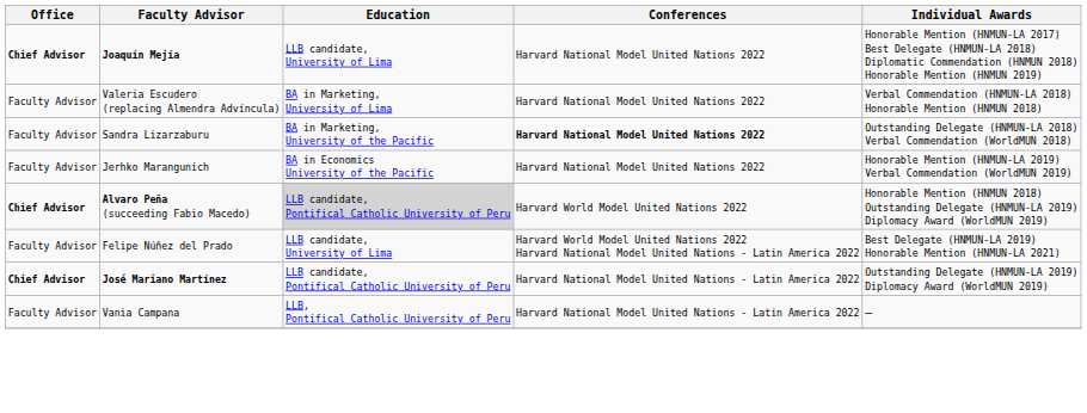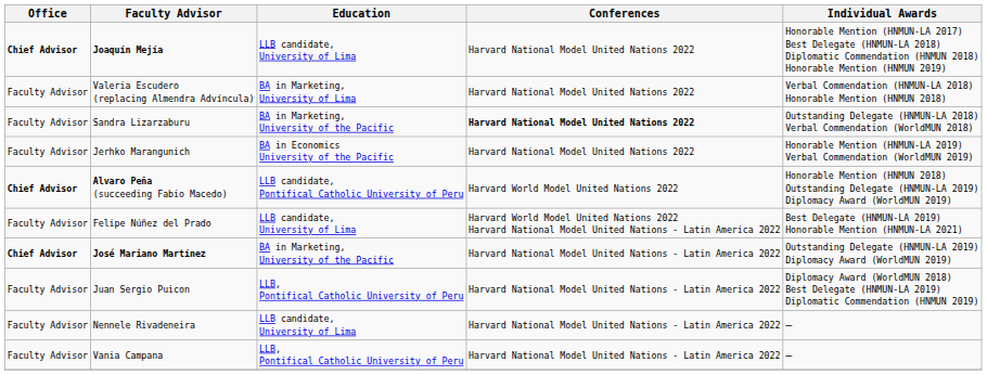 <table class="wikitable sortable" style="text-align:left">
 <tr>
 <th>Office</th>
 <th>Faculty Advisor</th>
 <th>Education</th>
 <th>Conferences</th>
 <th>Individual Awards</th>
 </tr>
 <tr>
 <td><small><strong>Chief Advisor</strong></small></td>
 <td><small><strong>Joaquín Mejía</strong></small></td>
 <td><small><a href='#'>LLB</a> candidate,<br>  <a href='#'>University of Lima</a></small></td>
 <td><small> Harvard National Model United Nations 2022</small></td>
 <td><small>Honorable Mention (HNMUN-LA 2017)<br>Best Delegate (HNMUN-LA 2018)<br>Diplomatic Commendation (HNMUN 2018)<br>Honorable Mention (HNMUN 2019)</small></td>
 </tr>
 <tr>
 <td><small>Faculty Advisor</small></td>
 <td><small>Valeria Escudero<br>(replacing Almendra Advíncula)</small></td>
 <td><small><a href='#'>BA</a> in Marketing,<br>  <a href='#'>University of Lima</a></small></td>
 <td><small> Harvard National Model United Nations 2022</small></td>
 <td><small>Verbal Commendation (HNMUN-LA 2018)<br>Honorable Mention (HNMUN 2018)</small></td>
 </tr>
 <tr>
 <td><small>Faculty Advisor</small></td>
 <td><small>Sandra Lizarzaburu</small></td>
 <td><small><a href='#'>BA</a> in Marketing,<br>  <a href='#'>University of the Pacific</a></small></td>
 <td><strong><small> Harvard National Model United Nations 2022</small></strong></td>
 <td><small>Outstanding Delegate (HNMUN-LA 2018)<br>Verbal Commendation (WorldMUN 2018)</small></td>
 </tr>
 <tr>
 <td><small>Faculty Advisor</small></td>
 <td><small>Jerhko Marangunich</small></td>
 <td><small><a href='#'>BA</a> in Economics<br>  <a href='#'>University of the Pacific</a></small></td>
 <td><small> Harvard National Model United Nations 2022</small></td>
 <td><small>Honorable Mention (HNMUN-LA 2019)<br>Verbal Commendation (WorldMUN 2019)</small></td>
 </tr>
 <tr>
 <td><small><strong>Chief Advisor</strong></small></td>
 <td><small><strong>Alvaro Peña</strong><br>(succeeding Fabio Macedo)</small></td>
-<td style="background: lightgrey;"><small><a href='#'>LLB</a> candidate,<br> <a href='#'>Pontifical Catholic University of Peru</a></small></td>
+<td><small><a href='#'>LLB</a> candidate,<br> <a href='#'>Pontifical Catholic University of Peru</a></small></td>
 <td><small> Harvard World Model United Nations 2022</small></td>
 <td><small>Honorable Mention (HNMUN 2018)<br>Outstanding Delegate (HNMUN-LA 2019)<br>Diplomacy Award (WorldMUN 2019)</small></td>
 </tr>
 <tr>
 <td><small>Faculty Advisor</small></td>
 <td><small>Felipe Núñez del Prado</small></td>
 <td><small><a href='#'>LLB</a> candidate,<br>  <a href='#'>University of Lima</a></small></td>
 <td><small> Harvard World Model United Nations 2022<br>  Harvard National Model United Nations - Latin America 2022</small></td>
 <td><small>Best Delegate (HNMUN-LA 2019)<br>Honorable Mention (HNMUN-LA 2021)</small></td>
 </tr>
 <tr>
 <td><small><strong>Chief Advisor</strong></small></td>
 <td><small><strong>José Mariano Martínez</strong></small></td>
-<td><small><a href='#'>LLB</a> candidate,<br> <a href='#'>Pontifical Catholic University of Peru</a></small></td>
+<td><small><a href='#'>BA</a> in Marketing,<br>  <a href='#'>University of the Pacific</a></small></td>
 <td><small> Harvard National Model United Nations - Latin America 2022</small></td>
 <td><small>Outstanding Delegate (HNMUN-LA 2019)<br>Diplomacy Award (WorldMUN 2019)</small></td>
+</tr>
+<tr>
+<td><small>Faculty Advisor</small></td>
+<td><small>Juan Sergio Puicon</small></td>
+<td><small><a href='#'>LLB</a>,<br> <a href='#'>Pontifical Catholic University of Peru</a></small></td>
+<td><small> Harvard National Model United Nations - Latin America 2022</small></td>
+<td><small>Diplomacy Award (WorldMUN 2018)<br>Best Delegate (HNMUN-LA 2019)<br>Diplomatic Commendation (HNMUN 2019)</small></td>
+</tr>
+<tr>
+<td><small>Faculty Advisor</small></td>
+<td><small>Nennele Rivadeneira</small></td>
+<td><small><a href='#'>LLB</a> candidate,<br>  <a href='#'>University of Lima</a></small></td>
+<td><small> Harvard National Model United Nations - Latin America 2022</small></td>
+<td>–</td>
 </tr>
 <tr>
 <td><small>Faculty Advisor</small></td>
 <td><small>Vania Campana</small></td>
 <td><small><a href='#'>LLB</a>,<br> <a href='#'>Pontifical Catholic University of Peru</a></small></td>
 <td><small> Harvard National Model United Nations - Latin America 2022</small></td>
 <td>–</td>
 </tr>
 <tr>
 </tr>
 </table>
